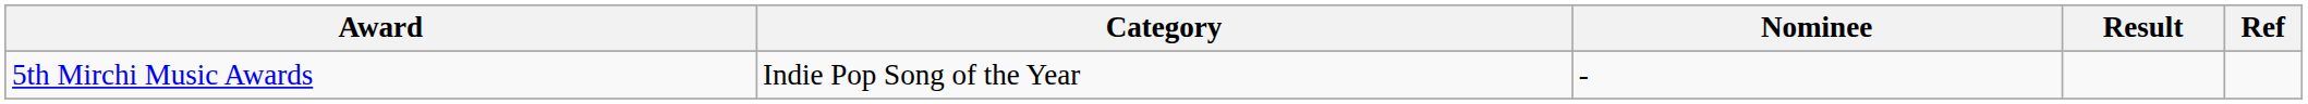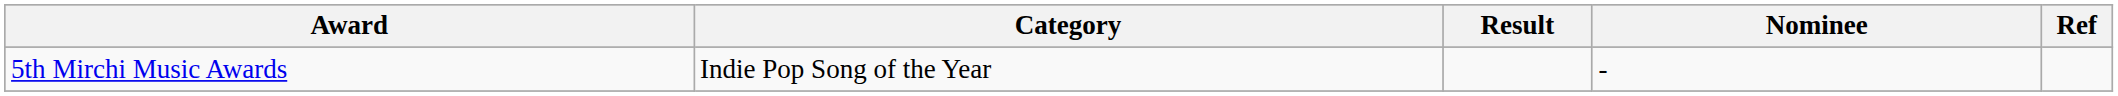 <table class="wikitable sortable">
 <tr>
 <th width=23%>Award</th>
 <th width=25%>Category</th>
+<th width=5%>Result</th>
 <th width=15%>Nominee</th>
-<th width=5%>Result</th>
 <th width=2%>Ref</th>
 </tr>
 <tr>
 <td><a href='#'>5th Mirchi Music Awards</a></td>
 <td>Indie Pop Song of the Year</td>
+<td></td>
 <td>-</td>
-<td></td>
 <td></td>
 </tr>
 </table>
